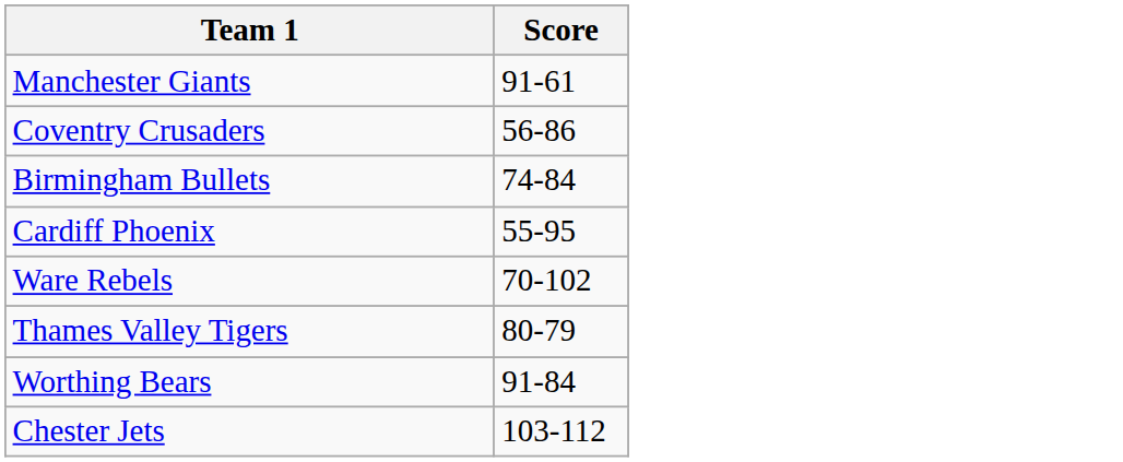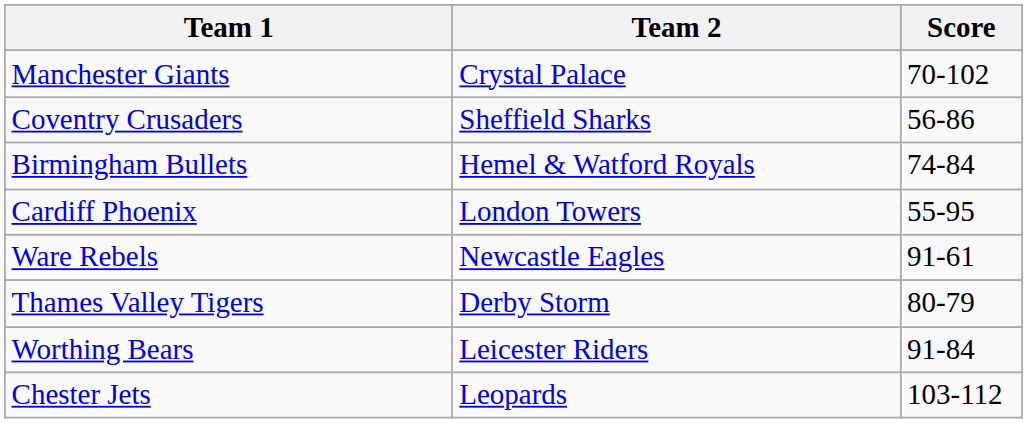 <table class="wikitable" style="font-size: 100%">
 <tr>
 <th width=240>Team 1</th>
+<th width=240>Team 2</th>
 <th width=60>Score</th>
 </tr>
 <tr>
 <td><a href='#'>Manchester Giants</a></td>
-<td>91-61</td>
+<td><a href='#'>Crystal Palace</a></td>
+<td>70-102</td>
 </tr>
 <tr>
 <td><a href='#'>Coventry Crusaders</a></td>
+<td><a href='#'>Sheffield Sharks</a></td>
 <td>56-86</td>
 </tr>
 <tr>
 <td><a href='#'>Birmingham Bullets</a></td>
+<td><a href='#'>Hemel & Watford Royals</a></td>
 <td>74-84</td>
 </tr>
 <tr>
 <td><a href='#'>Cardiff Phoenix</a></td>
+<td><a href='#'>London Towers</a></td>
 <td>55-95</td>
 </tr>
 <tr>
 <td><a href='#'>Ware Rebels</a></td>
-<td>70-102</td>
+<td><a href='#'>Newcastle Eagles</a></td>
+<td>91-61</td>
 </tr>
 <tr>
 <td><a href='#'>Thames Valley Tigers</a></td>
+<td><a href='#'>Derby Storm</a></td>
 <td>80-79</td>
 </tr>
 <tr>
 <td><a href='#'>Worthing Bears</a></td>
+<td><a href='#'>Leicester Riders</a></td>
 <td>91-84</td>
 </tr>
 <tr>
 <td><a href='#'>Chester Jets</a></td>
+<td><a href='#'>Leopards</a></td>
 <td>103-112</td>
 </tr>
 </table>
